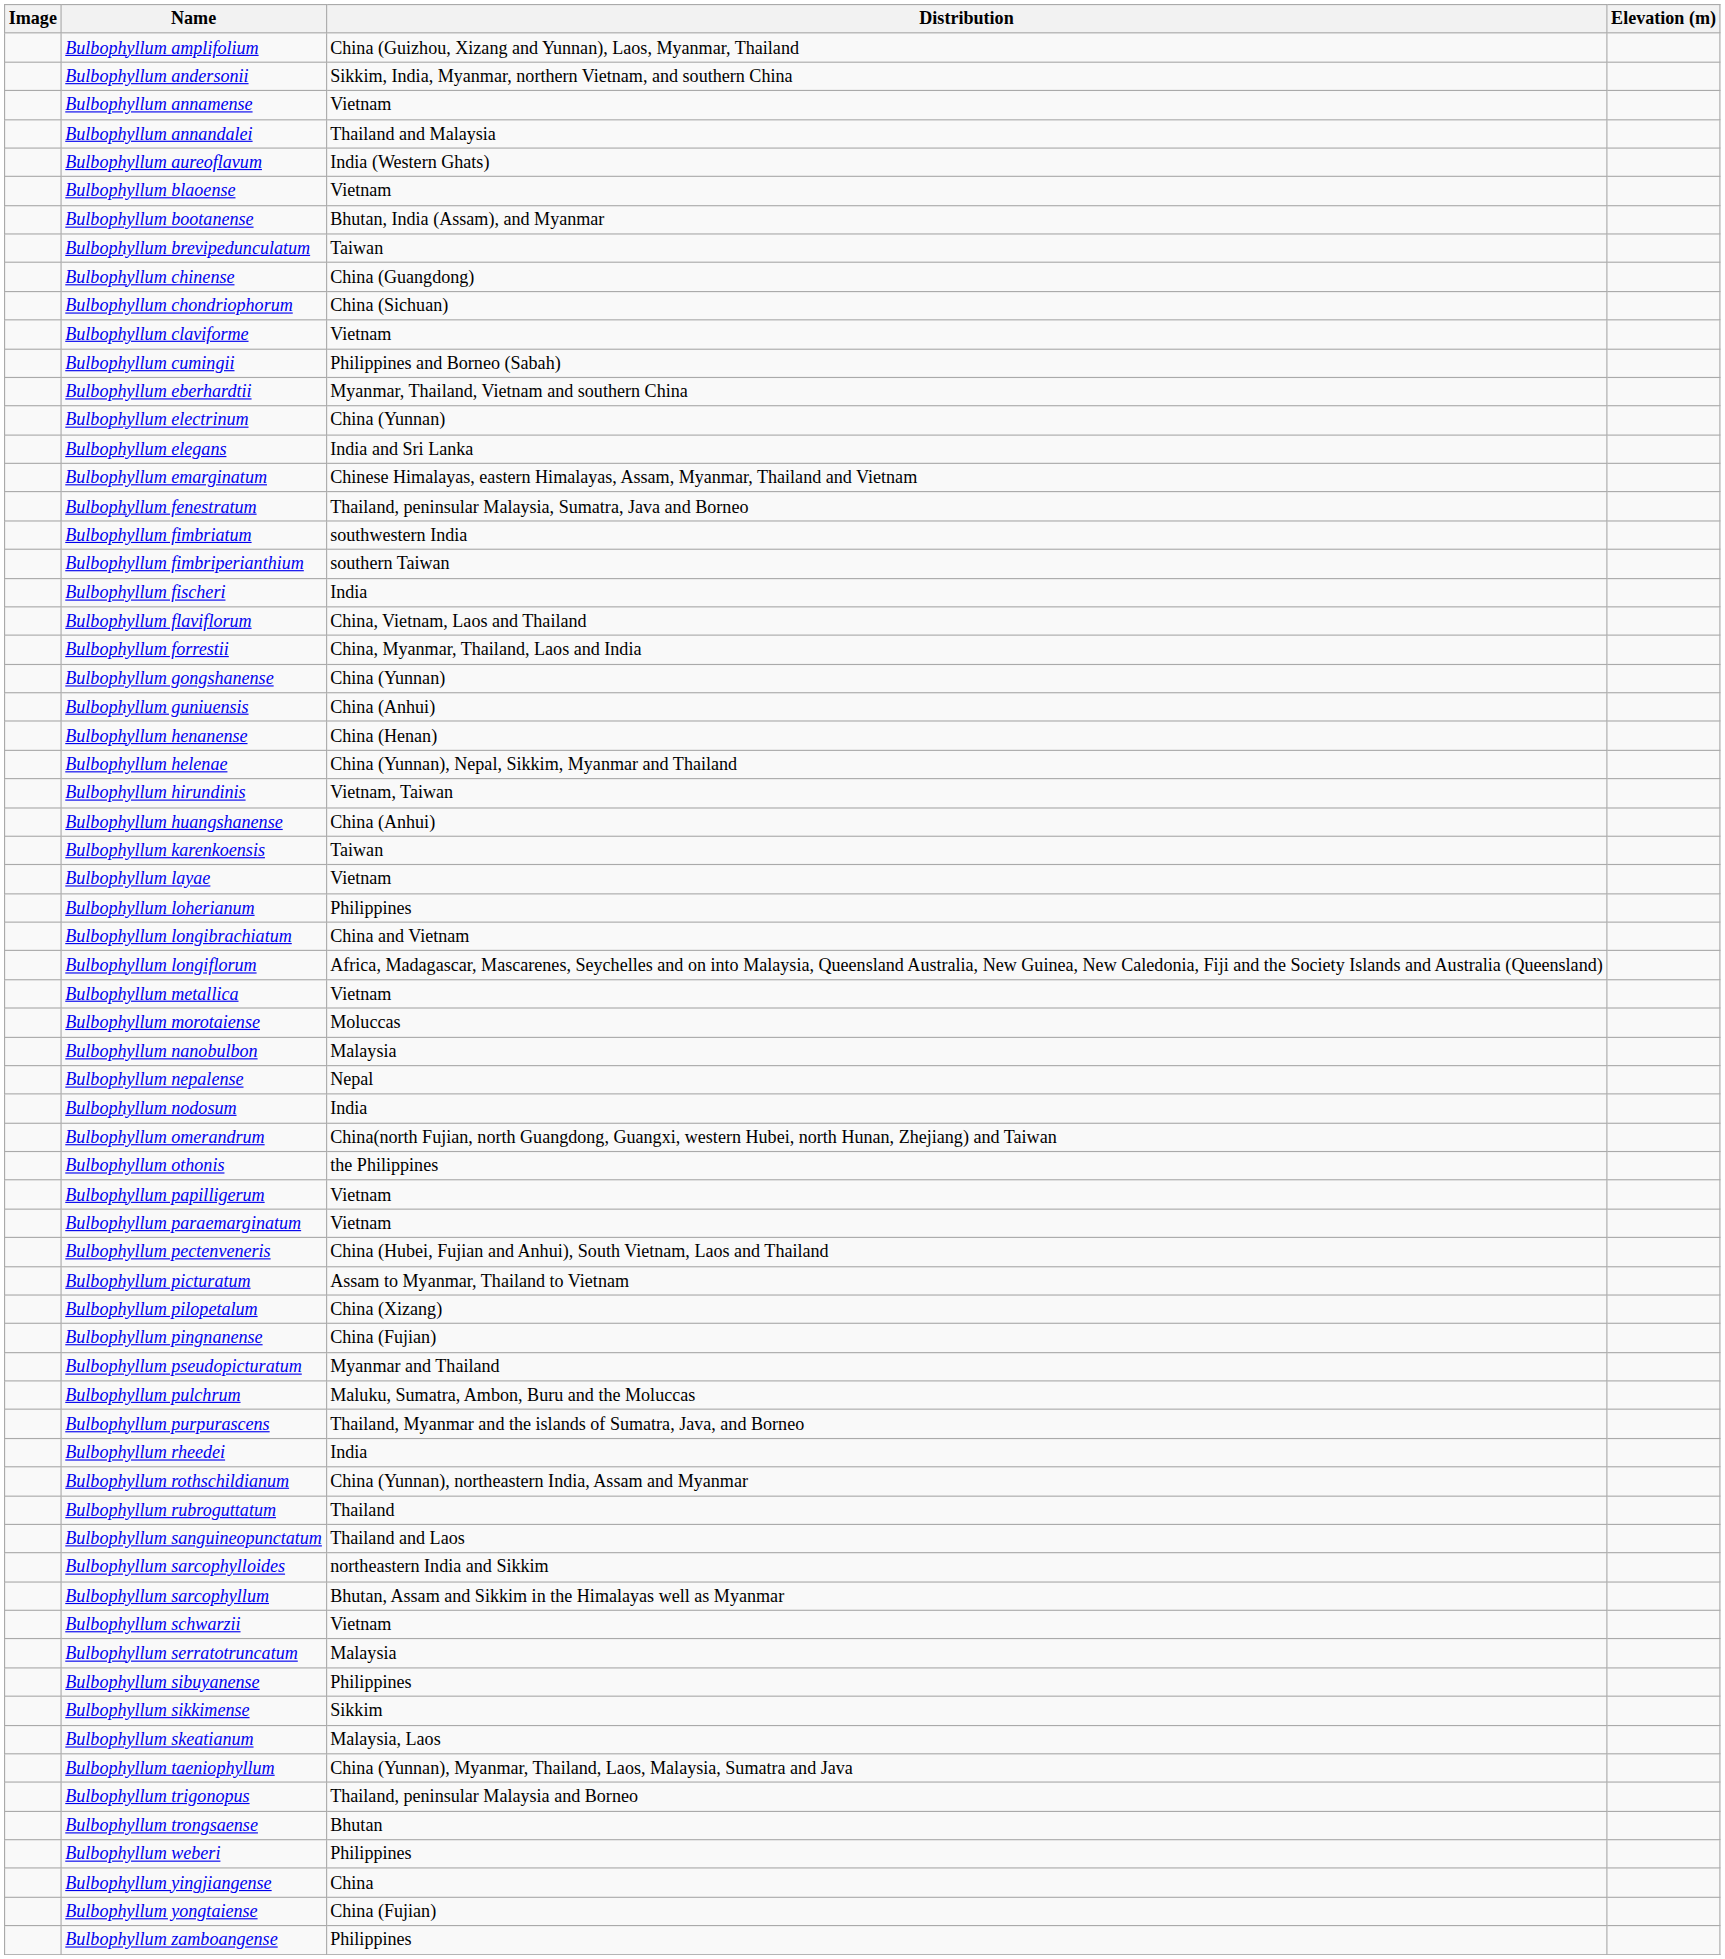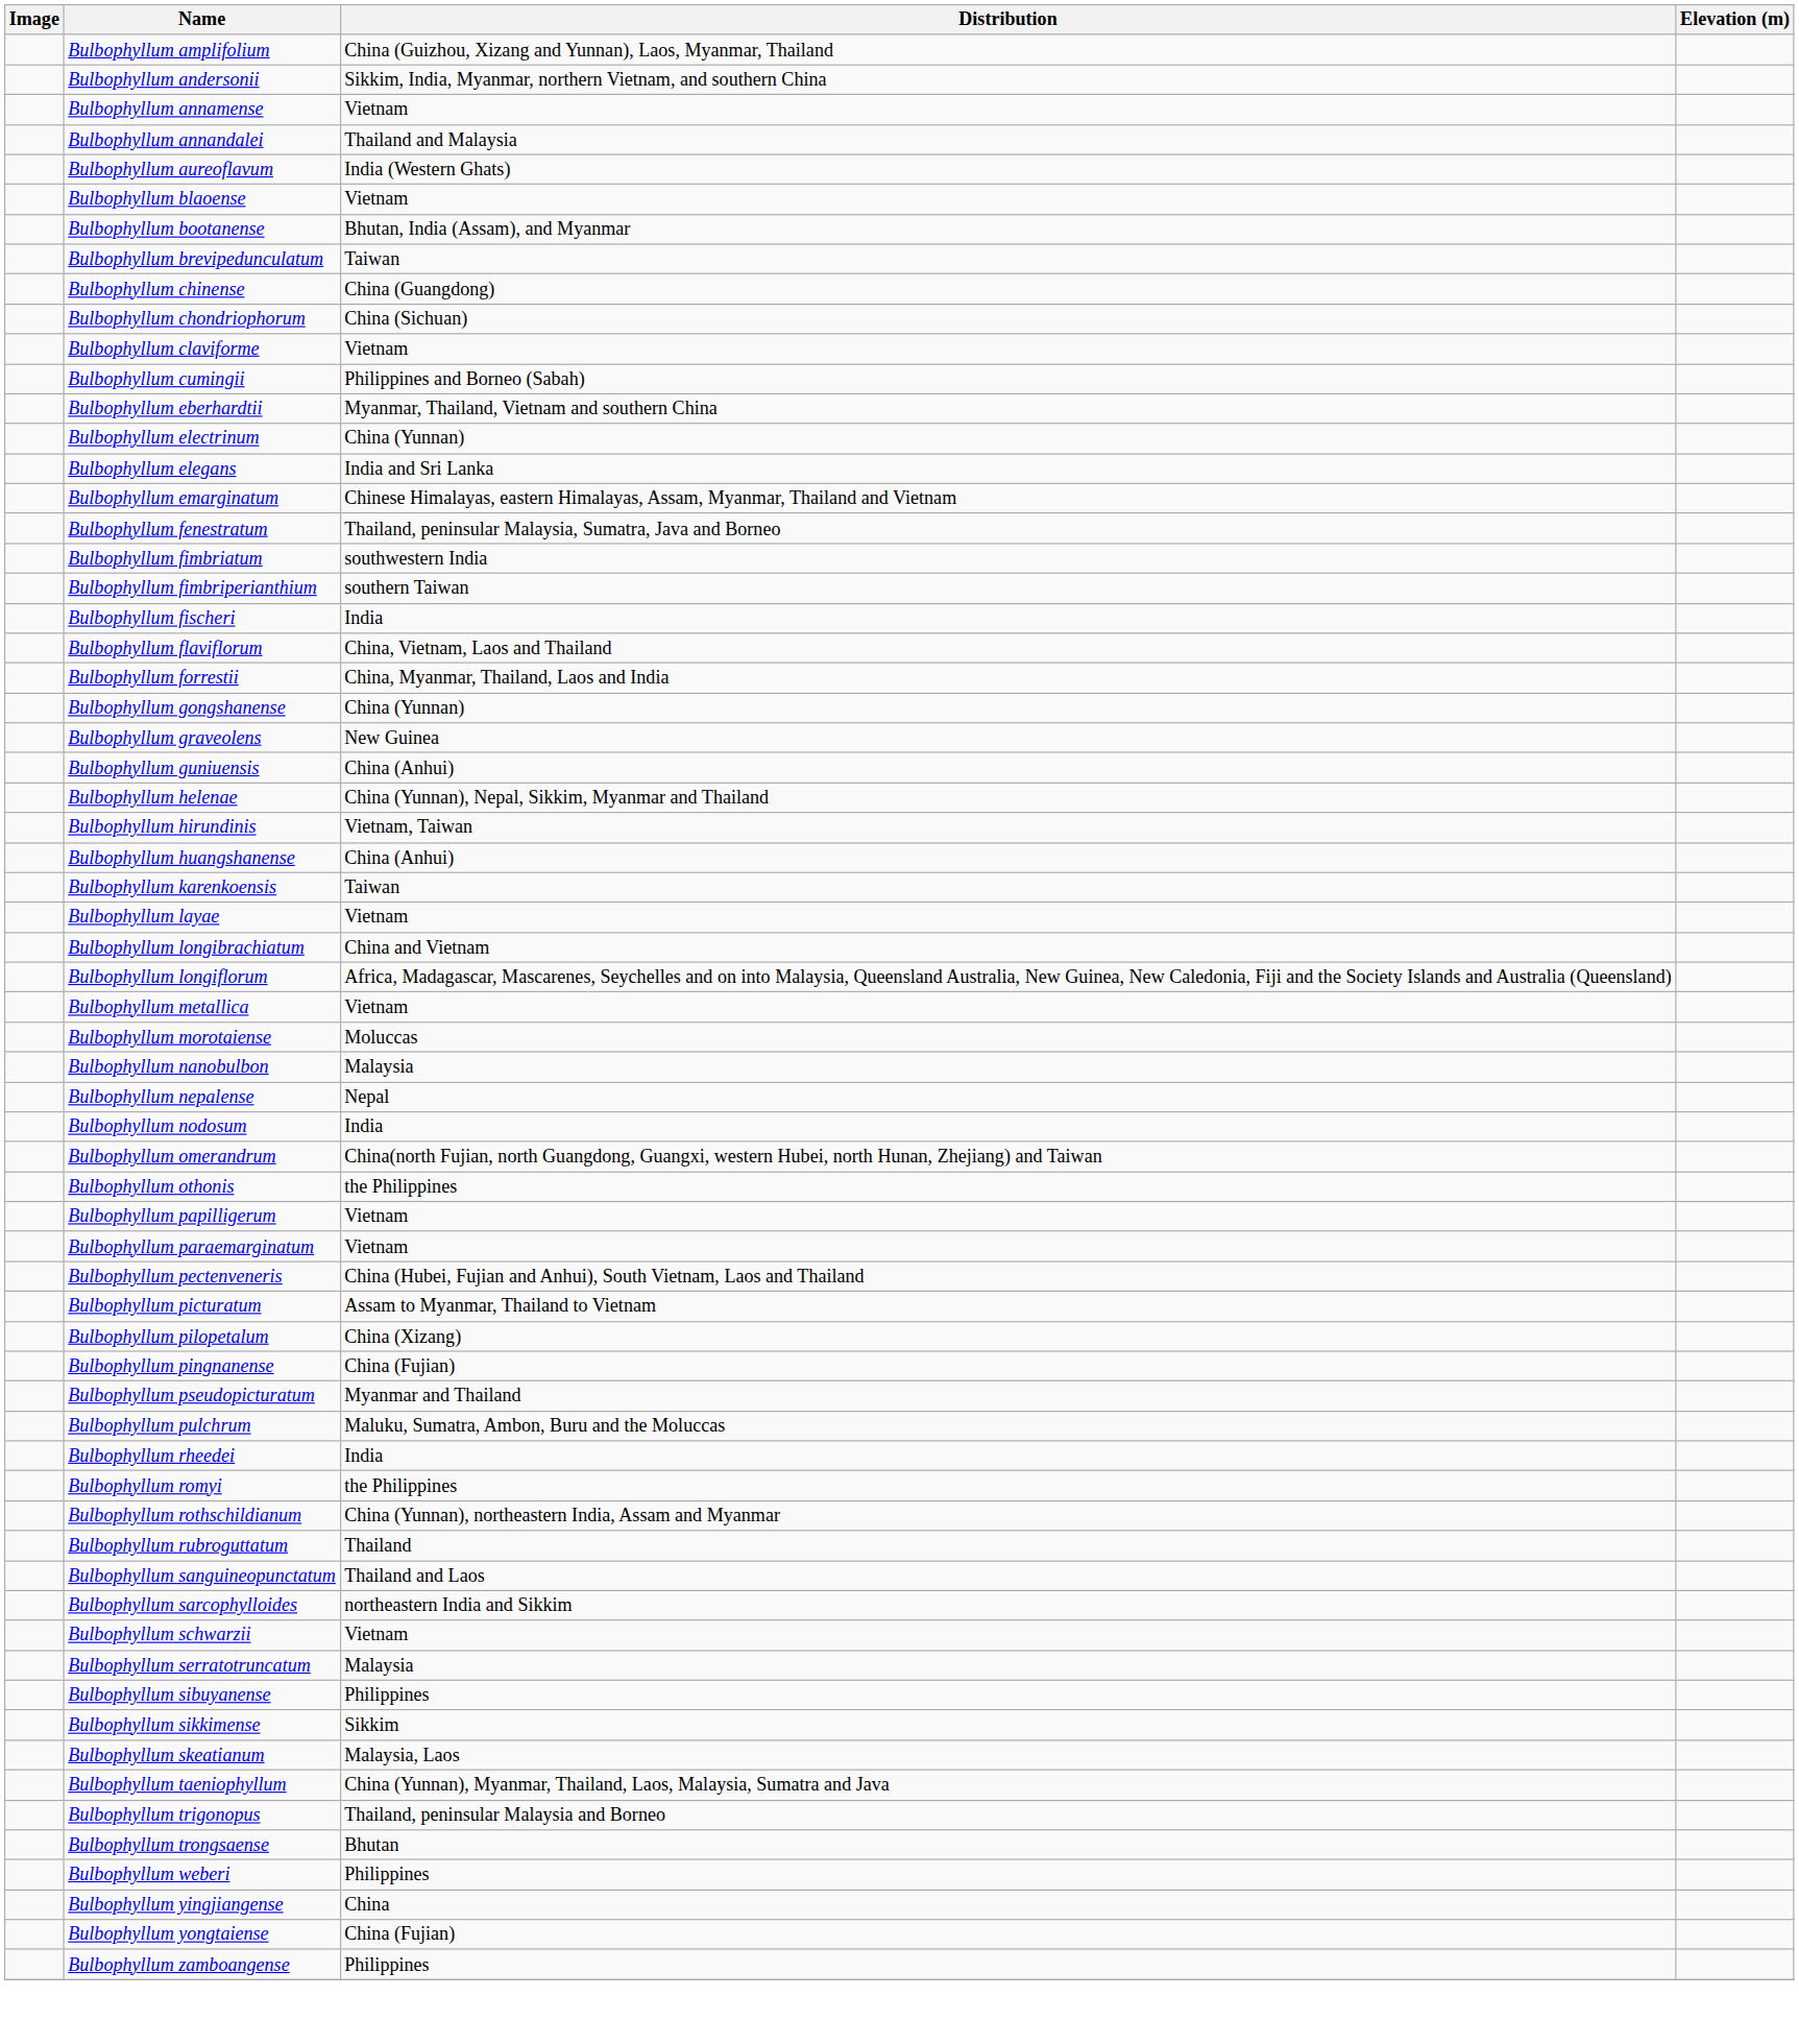 <table class="wikitable collapsible">
 <tr>
 <th>Image</th>
 <th>Name</th>
 <th>Distribution</th>
 <th>Elevation (m)</th>
 </tr>
 <tr>
 <td></td>
 <td><em><a href='#'>Bulbophyllum amplifolium</a></em> </td>
 <td>China (Guizhou, Xizang and Yunnan), Laos, Myanmar, Thailand</td>
 <td></td>
 </tr>
 <tr>
 <td></td>
 <td><em><a href='#'>Bulbophyllum andersonii</a></em> </td>
 <td>Sikkim, India, Myanmar, northern Vietnam, and southern China</td>
 <td></td>
 </tr>
 <tr>
 <td></td>
 <td><em><a href='#'>Bulbophyllum annamense</a></em> </td>
 <td>Vietnam</td>
 <td></td>
 </tr>
 <tr>
 <td></td>
 <td><em><a href='#'>Bulbophyllum annandalei</a></em> </td>
 <td>Thailand and Malaysia</td>
 <td></td>
 </tr>
 <tr>
 <td></td>
 <td><em><a href='#'>Bulbophyllum aureoflavum</a></em> </td>
 <td>India (Western  Ghats)</td>
 <td></td>
 </tr>
 <tr>
 <td></td>
 <td><em><a href='#'>Bulbophyllum blaoense</a></em> </td>
 <td>Vietnam</td>
 <td></td>
 </tr>
 <tr>
 <td></td>
 <td><em><a href='#'>Bulbophyllum bootanense</a></em> </td>
 <td>Bhutan, India (Assam), and Myanmar</td>
 <td></td>
 </tr>
 <tr>
 <td></td>
 <td><em><a href='#'>Bulbophyllum brevipedunculatum</a></em> </td>
 <td>Taiwan</td>
 <td></td>
 </tr>
 <tr>
 <td></td>
 <td><em><a href='#'>Bulbophyllum chinense</a></em> </td>
 <td>China (Guangdong)</td>
 <td></td>
 </tr>
 <tr>
 <td></td>
 <td><em><a href='#'>Bulbophyllum chondriophorum</a></em> </td>
 <td>China (Sichuan)</td>
 <td></td>
 </tr>
 <tr>
 <td></td>
 <td><em><a href='#'>Bulbophyllum claviforme</a></em> </td>
 <td>Vietnam</td>
 <td></td>
 </tr>
 <tr>
 <td></td>
 <td><em><a href='#'>Bulbophyllum cumingii</a></em> </td>
 <td>Philippines and Borneo (Sabah)</td>
 <td></td>
 </tr>
 <tr>
 <td></td>
 <td><em><a href='#'>Bulbophyllum eberhardtii</a></em> </td>
 <td>Myanmar, Thailand, Vietnam and southern China</td>
 <td></td>
 </tr>
 <tr>
 <td></td>
 <td><em><a href='#'>Bulbophyllum electrinum</a></em> </td>
 <td>China (Yunnan)</td>
 <td></td>
 </tr>
 <tr>
 <td></td>
 <td><em><a href='#'>Bulbophyllum elegans</a></em> </td>
 <td>India and Sri Lanka</td>
 <td></td>
 </tr>
 <tr>
 <td></td>
 <td><em><a href='#'>Bulbophyllum emarginatum</a></em> </td>
 <td>Chinese Himalayas, eastern Himalayas, Assam, Myanmar, Thailand and Vietnam</td>
 <td></td>
 </tr>
 <tr>
 <td></td>
 <td><em><a href='#'>Bulbophyllum fenestratum</a></em> </td>
 <td>Thailand, peninsular Malaysia, Sumatra, Java and Borneo</td>
 <td></td>
 </tr>
 <tr>
 <td></td>
 <td><em><a href='#'>Bulbophyllum fimbriatum</a></em> </td>
 <td>southwestern India</td>
 <td></td>
 </tr>
 <tr>
 <td></td>
 <td><em><a href='#'>Bulbophyllum fimbriperianthium</a></em> </td>
 <td>southern Taiwan</td>
 <td></td>
 </tr>
 <tr>
 <td></td>
 <td><em><a href='#'>Bulbophyllum fischeri</a></em> </td>
 <td>India</td>
 <td></td>
 </tr>
 <tr>
 <td></td>
 <td><em><a href='#'>Bulbophyllum flaviflorum</a></em> </td>
 <td>China, Vietnam, Laos and Thailand</td>
 <td></td>
 </tr>
 <tr>
 <td></td>
 <td><em><a href='#'>Bulbophyllum forrestii</a></em> </td>
 <td>China, Myanmar, Thailand, Laos and India</td>
 <td></td>
 </tr>
 <tr>
 <td></td>
 <td><em><a href='#'>Bulbophyllum gongshanense</a></em> </td>
 <td>China (Yunnan)</td>
 <td></td>
 </tr>
 <tr>
 <td></td>
-<td><em><a href='#'>Bulbophyllum guniuensis</a></em> </td>
-<td>China (Anhui)</td>
+<td><em><a href='#'>Bulbophyllum graveolens</a></em> </td>
+<td>New Guinea</td>
 <td></td>
 </tr>
 <tr>
 <td></td>
-<td><em><a href='#'>Bulbophyllum henanense</a></em> </td>
-<td>China (Henan)</td>
+<td><em><a href='#'>Bulbophyllum guniuensis</a></em> </td>
+<td>China (Anhui)</td>
 <td></td>
 </tr>
 <tr>
 <td></td>
 <td><em><a href='#'>Bulbophyllum helenae</a></em> </td>
 <td>China (Yunnan), Nepal, Sikkim, Myanmar and Thailand</td>
 <td></td>
 </tr>
 <tr>
 <td></td>
 <td><em><a href='#'>Bulbophyllum hirundinis</a></em> </td>
 <td>Vietnam, Taiwan</td>
 <td></td>
 </tr>
 <tr>
 <td></td>
 <td><em><a href='#'>Bulbophyllum huangshanense</a></em> </td>
 <td>China (Anhui)</td>
 <td></td>
 </tr>
 <tr>
 <td></td>
 <td><em><a href='#'>Bulbophyllum karenkoensis</a></em> </td>
 <td>Taiwan</td>
 <td></td>
 </tr>
 <tr>
 <td></td>
 <td><em><a href='#'>Bulbophyllum layae</a></em> </td>
 <td>Vietnam</td>
-<td></td>
-</tr>
-<tr>
-<td></td>
-<td><em><a href='#'>Bulbophyllum loherianum</a></em> </td>
-<td>Philippines</td>
 <td></td>
 </tr>
 <tr>
 <td></td>
 <td><em><a href='#'>Bulbophyllum longibrachiatum</a></em> </td>
 <td>China and Vietnam</td>
 <td></td>
 </tr>
 <tr>
 <td></td>
 <td><em><a href='#'>Bulbophyllum longiflorum</a></em> </td>
 <td>Africa, Madagascar, Mascarenes, Seychelles and on into Malaysia, Queensland Australia, New Guinea, New Caledonia, Fiji and the Society Islands and Australia (Queensland)</td>
 <td></td>
 </tr>
 <tr>
 <td></td>
 <td><em><a href='#'>Bulbophyllum metallica</a></em> </td>
 <td>Vietnam</td>
 <td></td>
 </tr>
 <tr>
 <td></td>
 <td><em><a href='#'>Bulbophyllum morotaiense</a></em> </td>
 <td>Moluccas</td>
 <td></td>
 </tr>
 <tr>
 <td></td>
 <td><em><a href='#'>Bulbophyllum nanobulbon</a></em> </td>
 <td>Malaysia</td>
 <td></td>
 </tr>
 <tr>
 <td></td>
 <td><em><a href='#'>Bulbophyllum nepalense</a></em> </td>
 <td>Nepal</td>
 <td></td>
 </tr>
 <tr>
 <td></td>
 <td><em><a href='#'>Bulbophyllum nodosum</a></em> </td>
 <td>India</td>
 <td></td>
 </tr>
 <tr>
 <td></td>
 <td><em><a href='#'>Bulbophyllum omerandrum</a></em> </td>
 <td>China(north Fujian, north Guangdong, Guangxi, western Hubei, north Hunan, Zhejiang) and Taiwan</td>
 <td></td>
 </tr>
 <tr>
 <td></td>
 <td><em><a href='#'>Bulbophyllum othonis</a></em> </td>
 <td>the Philippines</td>
 </tr>
 <tr>
 <td></td>
 <td><em><a href='#'>Bulbophyllum papilligerum</a></em> </td>
 <td>Vietnam</td>
 <td></td>
 </tr>
 <tr>
 <td></td>
 <td><em><a href='#'>Bulbophyllum paraemarginatum</a></em> </td>
 <td>Vietnam</td>
 <td></td>
 </tr>
 <tr>
 <td></td>
 <td><em><a href='#'>Bulbophyllum pectenveneris</a></em> </td>
 <td>China (Hubei, Fujian and Anhui), South Vietnam, Laos and Thailand</td>
 <td></td>
 </tr>
 <tr>
 <td></td>
 <td><em><a href='#'>Bulbophyllum picturatum</a></em> </td>
 <td>Assam to Myanmar, Thailand to Vietnam</td>
 <td></td>
 </tr>
 <tr>
 <td></td>
 <td><em><a href='#'>Bulbophyllum pilopetalum</a></em> </td>
 <td>China (Xizang)</td>
 <td></td>
 </tr>
 <tr>
 <td></td>
 <td><em><a href='#'>Bulbophyllum pingnanense</a></em> </td>
 <td>China (Fujian)</td>
 <td></td>
 </tr>
 <tr>
 <td></td>
 <td><em><a href='#'>Bulbophyllum pseudopicturatum</a></em> </td>
 <td>Myanmar and Thailand</td>
 </tr>
 <tr>
 <td></td>
 <td><em><a href='#'>Bulbophyllum pulchrum</a></em> </td>
 <td>Maluku, Sumatra, Ambon, Buru and the Moluccas</td>
 <td></td>
 </tr>
 <tr>
 <td></td>
-<td><em><a href='#'>Bulbophyllum purpurascens</a></em> </td>
-<td>Thailand, Myanmar and the islands of Sumatra, Java, and Borneo</td>
+<td><em><a href='#'>Bulbophyllum rheedei</a></em> </td>
+<td>India</td>
 <td></td>
 </tr>
 <tr>
 <td></td>
-<td><em><a href='#'>Bulbophyllum rheedei</a></em> </td>
-<td>India</td>
+<td><em><a href='#'>Bulbophyllum romyi</a></em> </td>
+<td>the Philippines</td>
 <td></td>
 </tr>
 <tr>
 <td></td>
 <td><em><a href='#'>Bulbophyllum rothschildianum</a></em> </td>
 <td>China (Yunnan), northeastern India, Assam and Myanmar</td>
 <td></td>
 </tr>
 <tr>
 <td></td>
 <td><em><a href='#'>Bulbophyllum rubroguttatum</a></em> </td>
 <td>Thailand</td>
 <td></td>
 </tr>
 <tr>
 <td></td>
 <td><em><a href='#'>Bulbophyllum sanguineopunctatum</a></em> </td>
 <td>Thailand and Laos</td>
 <td></td>
 </tr>
 <tr>
 <td></td>
 <td><em><a href='#'>Bulbophyllum sarcophylloides</a></em> </td>
 <td>northeastern India and Sikkim</td>
-<td></td>
-</tr>
-<tr>
-<td></td>
-<td><em><a href='#'>Bulbophyllum sarcophyllum</a></em> </td>
-<td>Bhutan, Assam and Sikkim in the Himalayas well as Myanmar</td>
 <td></td>
 </tr>
 <tr>
 <td></td>
 <td><em><a href='#'>Bulbophyllum schwarzii</a></em> </td>
 <td>Vietnam</td>
 <td></td>
 </tr>
 <tr>
 <td></td>
 <td><em><a href='#'>Bulbophyllum serratotruncatum</a></em> </td>
 <td>Malaysia</td>
 <td></td>
 </tr>
 <tr>
 <td></td>
 <td><em><a href='#'>Bulbophyllum sibuyanense</a></em> </td>
 <td>Philippines</td>
 <td></td>
 </tr>
 <tr>
 <td></td>
 <td><em><a href='#'>Bulbophyllum sikkimense</a></em> </td>
 <td>Sikkim</td>
 <td></td>
 </tr>
 <tr>
 <td></td>
 <td><em><a href='#'>Bulbophyllum skeatianum</a></em> </td>
 <td>Malaysia, Laos</td>
 <td></td>
 </tr>
 <tr>
 <td></td>
 <td><em><a href='#'>Bulbophyllum taeniophyllum</a></em> </td>
 <td>China (Yunnan), Myanmar, Thailand, Laos, Malaysia, Sumatra and Java</td>
 <td></td>
 </tr>
 <tr>
 <td></td>
 <td><em><a href='#'>Bulbophyllum trigonopus</a></em> </td>
 <td>Thailand, peninsular Malaysia and Borneo</td>
 <td></td>
 </tr>
 <tr>
 <td></td>
 <td><em><a href='#'>Bulbophyllum trongsaense</a></em> </td>
 <td>Bhutan</td>
 <td></td>
 </tr>
 <tr>
 <td></td>
 <td><em><a href='#'>Bulbophyllum weberi</a></em> </td>
 <td>Philippines</td>
 <td></td>
 </tr>
 <tr>
 <td></td>
 <td><em><a href='#'>Bulbophyllum yingjiangense</a></em> </td>
 <td>China</td>
 <td></td>
 </tr>
 <tr>
 <td></td>
 <td><em><a href='#'>Bulbophyllum yongtaiense</a></em> </td>
 <td>China (Fujian)</td>
 <td></td>
 </tr>
 <tr>
 <td></td>
 <td><em><a href='#'>Bulbophyllum zamboangense</a></em> </td>
 <td>Philippines</td>
 <td></td>
 </tr>
 <tr>
 </tr>
 </table>
